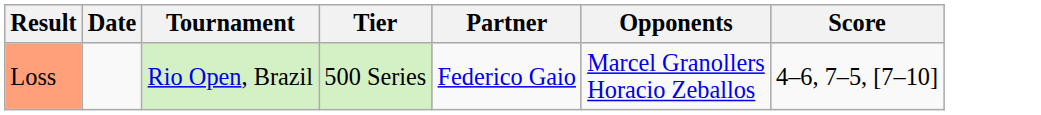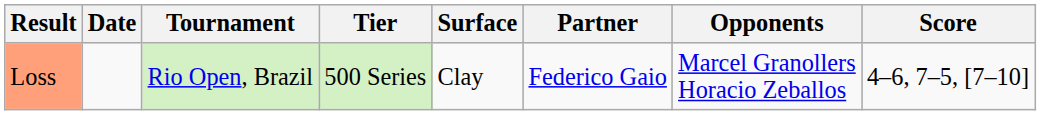 <table class="sortable wikitable">
 <tr>
 <th>Result</th>
 <th>Date</th>
 <th>Tournament</th>
 <th>Tier</th>
+<th>Surface</th>
 <th>Partner</th>
 <th>Opponents</th>
 <th class="unsortable">Score</th>
 </tr>
 <tr>
 <td bgcolor=FFA07A>Loss</td>
 <td><a href='#'></a></td>
 <td style="background:#D4F1C5;"><a href='#'>Rio Open</a>, Brazil</td>
 <td style="background:#D4F1C5;">500 Series</td>
+<td>Clay</td>
 <td> <a href='#'>Federico Gaio</a></td>
 <td> <a href='#'>Marcel Granollers</a><br> <a href='#'>Horacio Zeballos</a></td>
 <td>4–6, 7–5, [7–10]</td>
 </tr>
 </table>
